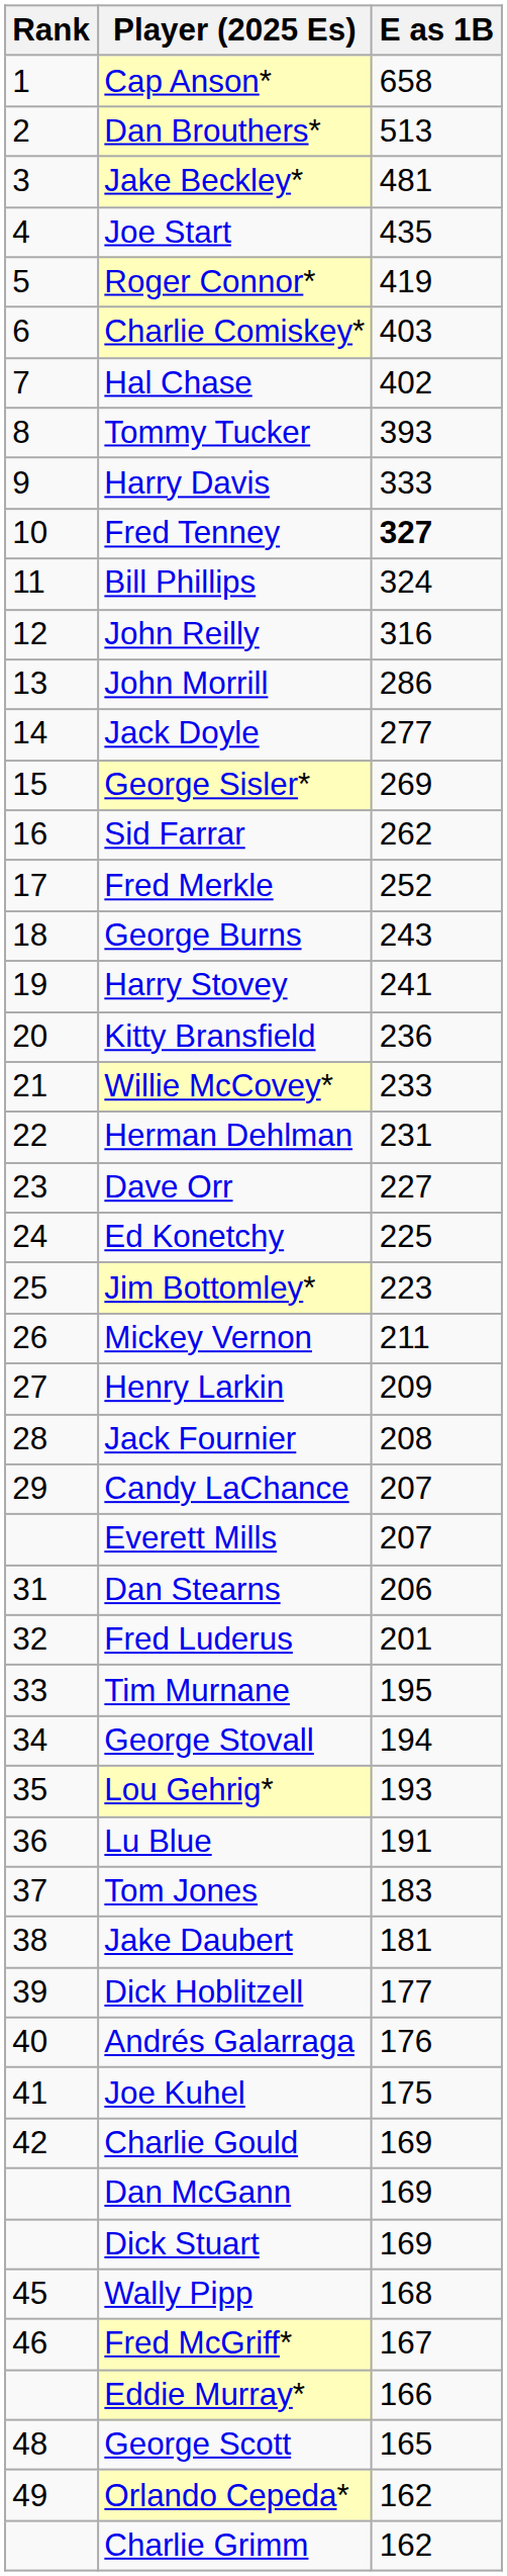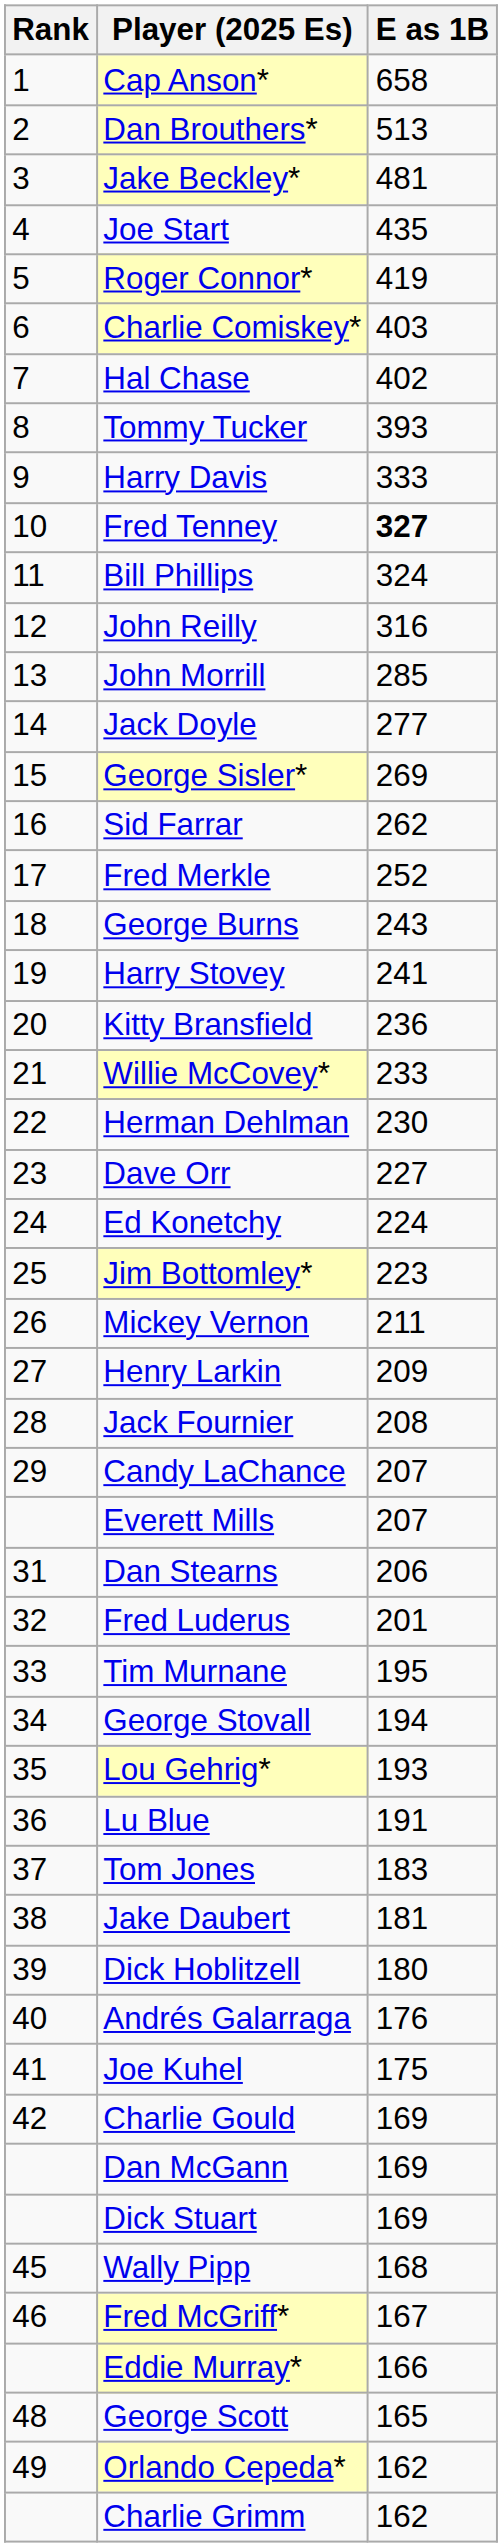 <table class="wikitable" style="float:left;">
 <tr style="white-space:nowrap;">
 <th>Rank</th>
 <th>Player (2025 Es)</th>
 <th>E as 1B</th>
 </tr>
 <tr>
 <td>1</td>
 <td style="background:#ffffbb;"><a href='#'>Cap Anson</a>*</td>
 <td>658</td>
 </tr>
 <tr>
 <td>2</td>
 <td style="background:#ffffbb;"><a href='#'>Dan Brouthers</a>*</td>
 <td>513</td>
 </tr>
 <tr>
 <td>3</td>
 <td style="background:#ffffbb;"><a href='#'>Jake Beckley</a>*</td>
 <td>481</td>
 </tr>
 <tr>
 <td>4</td>
 <td><a href='#'>Joe Start</a></td>
 <td>435</td>
 </tr>
 <tr>
 <td>5</td>
 <td style="background:#ffffbb;"><a href='#'>Roger Connor</a>*</td>
 <td>419</td>
 </tr>
 <tr>
 <td>6</td>
 <td style="background:#ffffbb;"><a href='#'>Charlie Comiskey</a>*</td>
 <td>403</td>
 </tr>
 <tr>
 <td>7</td>
 <td><a href='#'>Hal Chase</a></td>
 <td>402</td>
 </tr>
 <tr>
 <td>8</td>
 <td><a href='#'>Tommy Tucker</a></td>
 <td>393</td>
 </tr>
 <tr>
 <td>9</td>
 <td><a href='#'>Harry Davis</a></td>
 <td>333</td>
 </tr>
 <tr>
 <td>10</td>
 <td><a href='#'>Fred Tenney</a></td>
 <td><strong>327</strong></td>
 </tr>
 <tr>
 <td>11</td>
 <td><a href='#'>Bill Phillips</a></td>
 <td>324</td>
 </tr>
 <tr>
 <td>12</td>
 <td><a href='#'>John Reilly</a></td>
 <td>316</td>
 </tr>
 <tr>
 <td>13</td>
 <td><a href='#'>John Morrill</a></td>
-<td>286</td>
+<td>285</td>
 </tr>
 <tr>
 <td>14</td>
 <td><a href='#'>Jack Doyle</a></td>
 <td>277</td>
 </tr>
 <tr>
 <td>15</td>
 <td style="background:#ffffbb;"><a href='#'>George Sisler</a>*</td>
 <td>269</td>
 </tr>
 <tr>
 <td>16</td>
 <td><a href='#'>Sid Farrar</a></td>
 <td>262</td>
 </tr>
 <tr>
 <td>17</td>
 <td><a href='#'>Fred Merkle</a></td>
 <td>252</td>
 </tr>
 <tr>
 <td>18</td>
 <td><a href='#'>George Burns</a></td>
 <td>243</td>
 </tr>
 <tr>
 <td>19</td>
 <td><a href='#'>Harry Stovey</a></td>
 <td>241</td>
 </tr>
 <tr>
 <td>20</td>
 <td><a href='#'>Kitty Bransfield</a></td>
 <td>236</td>
 </tr>
 <tr>
 <td>21</td>
 <td style="background:#ffffbb;"><a href='#'>Willie McCovey</a>*</td>
 <td>233</td>
 </tr>
 <tr>
 <td>22</td>
 <td><a href='#'>Herman Dehlman</a></td>
-<td>231</td>
+<td>230</td>
 </tr>
 <tr>
 <td>23</td>
 <td><a href='#'>Dave Orr</a></td>
 <td>227</td>
 </tr>
 <tr>
 <td>24</td>
 <td><a href='#'>Ed Konetchy</a></td>
-<td>225</td>
+<td>224</td>
 </tr>
 <tr>
 <td>25</td>
 <td style="background:#ffffbb;"><a href='#'>Jim Bottomley</a>*</td>
 <td>223</td>
 </tr>
 <tr>
 <td>26</td>
 <td><a href='#'>Mickey Vernon</a></td>
 <td>211</td>
 </tr>
 <tr>
 <td>27</td>
 <td><a href='#'>Henry Larkin</a></td>
 <td>209</td>
 </tr>
 <tr>
 <td>28</td>
 <td><a href='#'>Jack Fournier</a></td>
 <td>208</td>
 </tr>
 <tr>
 <td>29</td>
 <td><a href='#'>Candy LaChance</a></td>
 <td>207</td>
 </tr>
 <tr>
 <td></td>
 <td><a href='#'>Everett Mills</a></td>
 <td>207</td>
 </tr>
 <tr>
 <td>31</td>
 <td><a href='#'>Dan Stearns</a></td>
 <td>206</td>
 </tr>
 <tr>
 <td>32</td>
 <td><a href='#'>Fred Luderus</a></td>
 <td>201</td>
 </tr>
 <tr>
 <td>33</td>
 <td><a href='#'>Tim Murnane</a></td>
 <td>195</td>
 </tr>
 <tr>
 <td>34</td>
 <td><a href='#'>George Stovall</a></td>
 <td>194</td>
 </tr>
 <tr>
 <td>35</td>
 <td style="background:#ffffbb;"><a href='#'>Lou Gehrig</a>*</td>
 <td>193</td>
 </tr>
 <tr>
 <td>36</td>
 <td><a href='#'>Lu Blue</a></td>
 <td>191</td>
 </tr>
 <tr>
 <td>37</td>
 <td><a href='#'>Tom Jones</a></td>
 <td>183</td>
 </tr>
 <tr>
 <td>38</td>
 <td><a href='#'>Jake Daubert</a></td>
 <td>181</td>
 </tr>
 <tr>
 <td>39</td>
 <td><a href='#'>Dick Hoblitzell</a></td>
-<td>177</td>
+<td>180</td>
 </tr>
 <tr>
 <td>40</td>
 <td><a href='#'>Andrés Galarraga</a></td>
 <td>176</td>
 </tr>
 <tr>
 <td>41</td>
 <td><a href='#'>Joe Kuhel</a></td>
 <td>175</td>
 </tr>
 <tr>
 <td>42</td>
 <td><a href='#'>Charlie Gould</a></td>
 <td>169</td>
 </tr>
 <tr>
 <td></td>
 <td><a href='#'>Dan McGann</a></td>
 <td>169</td>
 </tr>
 <tr>
 <td></td>
 <td><a href='#'>Dick Stuart</a></td>
 <td>169</td>
 </tr>
 <tr>
 <td>45</td>
 <td><a href='#'>Wally Pipp</a></td>
 <td>168</td>
 </tr>
 <tr>
 <td>46</td>
 <td style="background:#ffffbb;"><a href='#'>Fred McGriff</a>*</td>
 <td>167</td>
 </tr>
 <tr>
 <td></td>
 <td style="background:#ffffbb;"><a href='#'>Eddie Murray</a>*</td>
 <td>166</td>
 </tr>
 <tr>
 <td>48</td>
 <td><a href='#'>George Scott</a></td>
 <td>165</td>
 </tr>
 <tr>
 <td>49</td>
 <td style="background:#ffffbb;"><a href='#'>Orlando Cepeda</a>*</td>
 <td>162</td>
 </tr>
 <tr>
 <td></td>
 <td><a href='#'>Charlie Grimm</a></td>
 <td>162</td>
 </tr>
 </table>
